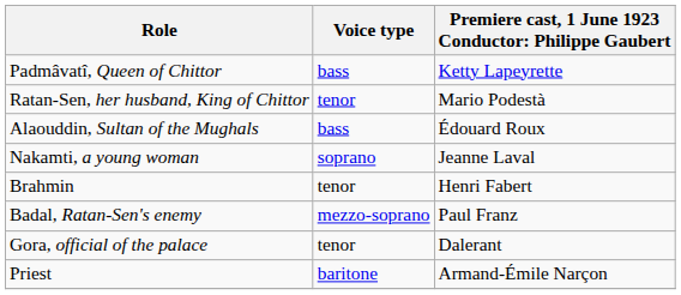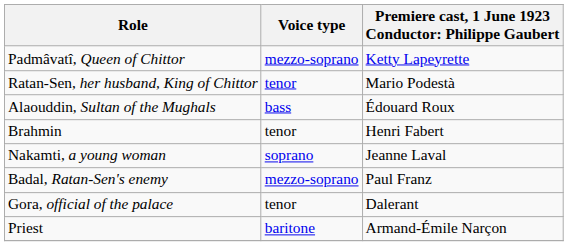 <table class="wikitable">
 <tr>
 <th>Role</th>
 <th>Voice type</th>
 <th>Premiere cast, 1 June 1923<br>Conductor: Philippe Gaubert</th>
 </tr>
 <tr>
 <td>Padmâvatî, <em>Queen of Chittor</em></td>
-<td><a href='#'>bass</a></td>
+<td><a href='#'>mezzo-soprano</a></td>
 <td><a href='#'>Ketty Lapeyrette</a></td>
 </tr>
 <tr>
 <td>Ratan-Sen, <em>her husband, King of Chittor</em></td>
 <td><a href='#'>tenor</a></td>
 <td>Mario Podestà</td>
 </tr>
 <tr>
 <td>Alaouddin, <em>Sultan of the Mughals</em></td>
 <td><a href='#'>bass</a></td>
 <td>Édouard Roux</td>
 </tr>
 <tr>
+<td>Brahmin</td>
+<td>tenor</td>
+<td>Henri Fabert</td>
+</tr>
+<tr>
 <td>Nakamti, <em>a young woman</em></td>
 <td><a href='#'>soprano</a></td>
 <td>Jeanne Laval</td>
-</tr>
-<tr>
-<td>Brahmin</td>
-<td>tenor</td>
-<td>Henri Fabert</td>
 </tr>
 <tr>
 <td>Badal, <em>Ratan-Sen's enemy</em></td>
 <td><a href='#'>mezzo-soprano</a></td>
 <td>Paul Franz</td>
 </tr>
 <tr>
 <td>Gora, <em>official of the palace</em></td>
 <td>tenor</td>
 <td>Dalerant</td>
 </tr>
 <tr>
 <td>Priest</td>
 <td><a href='#'>baritone</a></td>
 <td>Armand-Émile Narçon</td>
 </tr>
 <tr>
 </tr>
 </table>
